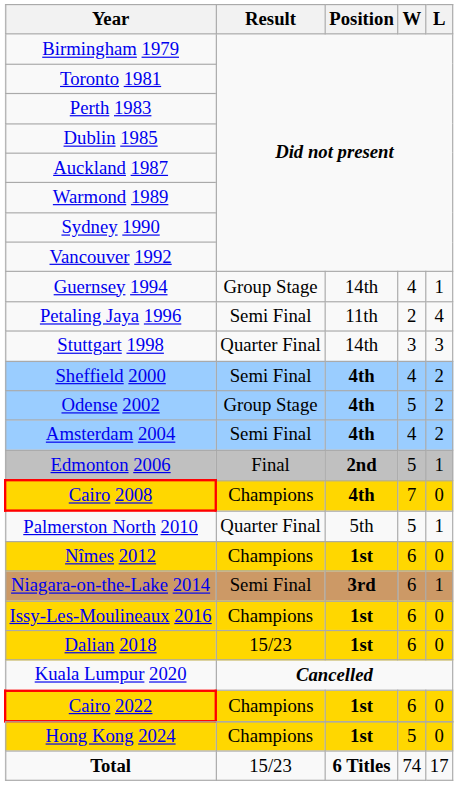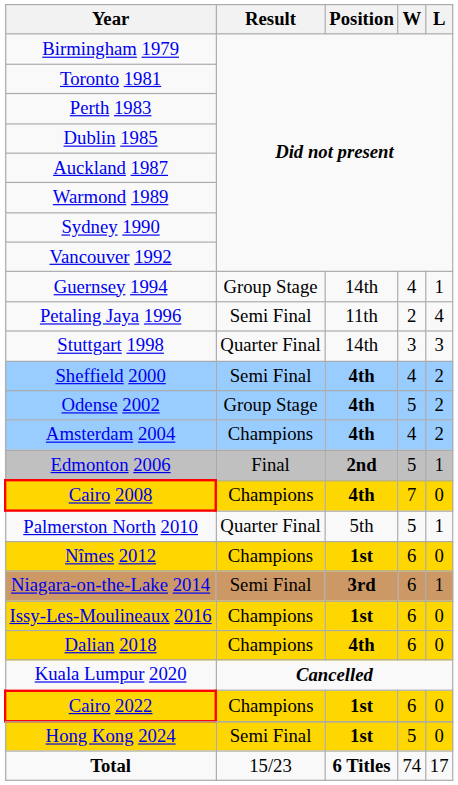 <table class="wikitable" style="text-align: center;">
 <tr>
 <th>Year</th>
 <th>Result</th>
 <th>Position</th>
 <th>W</th>
 <th>L</th>
 </tr>
 <tr>
 <td> <a href='#'>Birmingham</a> <a href='#'>1979</a></td>
 <td rowspan="8" colspan="4" style="text-align:center;"><strong><em>Did not present</em></strong></td>
 </tr>
 <tr>
 <td> <a href='#'>Toronto</a> <a href='#'>1981</a></td>
 </tr>
 <tr>
 <td> <a href='#'>Perth</a> <a href='#'>1983</a></td>
 </tr>
 <tr>
 <td> <a href='#'>Dublin</a> <a href='#'>1985</a></td>
 </tr>
 <tr>
 <td> <a href='#'>Auckland</a> <a href='#'>1987</a></td>
 </tr>
 <tr>
 <td> <a href='#'>Warmond</a> <a href='#'>1989</a></td>
 </tr>
 <tr>
 <td> <a href='#'>Sydney</a> <a href='#'>1990</a></td>
 </tr>
 <tr>
 <td> <a href='#'>Vancouver</a> <a href='#'>1992</a></td>
 </tr>
 <tr>
 <td> <a href='#'>Guernsey</a> <a href='#'>1994</a></td>
 <td>Group Stage</td>
 <td>14th</td>
 <td>4</td>
 <td>1</td>
 </tr>
 <tr>
 <td> <a href='#'>Petaling Jaya</a> <a href='#'>1996</a></td>
 <td>Semi Final</td>
 <td>11th</td>
 <td>2</td>
 <td>4</td>
 </tr>
 <tr>
 <td> <a href='#'>Stuttgart</a> <a href='#'>1998</a></td>
 <td>Quarter Final</td>
 <td>14th</td>
 <td>3</td>
 <td>3</td>
 </tr>
 <tr style="background:#9acdff;">
 <td> <a href='#'>Sheffield</a> <a href='#'>2000</a></td>
 <td>Semi Final</td>
 <td><strong>4th</strong></td>
 <td>4</td>
 <td>2</td>
 </tr>
 <tr style="background:#9acdff;">
 <td> <a href='#'>Odense</a> <a href='#'>2002</a></td>
 <td>Group Stage</td>
 <td><strong>4th</strong></td>
 <td>5</td>
 <td>2</td>
 </tr>
 <tr style="background:#9acdff;">
 <td> <a href='#'>Amsterdam</a> <a href='#'>2004</a></td>
-<td>Semi Final</td>
+<td>Champions</td>
 <td><strong>4th</strong></td>
 <td>4</td>
 <td>2</td>
 </tr>
 <tr style="background:silver;">
 <td> <a href='#'>Edmonton</a> <a href='#'>2006</a></td>
 <td>Final</td>
 <td><strong>2nd</strong></td>
 <td>5</td>
 <td>1</td>
 </tr>
 <tr style="background:gold;">
 <td style="border: 2px solid red"> <a href='#'>Cairo</a> <a href='#'>2008</a></td>
 <td>Champions</td>
 <td><strong>4th</strong></td>
 <td>7</td>
 <td>0</td>
 </tr>
 <tr>
 <td> <a href='#'>Palmerston North</a> <a href='#'>2010</a></td>
 <td>Quarter Final</td>
 <td>5th</td>
 <td>5</td>
 <td>1</td>
 </tr>
 <tr style="background:gold;">
 <td> <a href='#'>Nîmes</a> <a href='#'>2012</a></td>
 <td>Champions</td>
 <td><strong>1st</strong></td>
 <td>6</td>
 <td>0</td>
 </tr>
 <tr style="background:#c96;">
 <td> <a href='#'>Niagara-on-the-Lake</a> <a href='#'>2014</a></td>
 <td>Semi Final</td>
 <td><strong>3rd</strong></td>
 <td>6</td>
 <td>1</td>
 </tr>
 <tr style="background:gold;">
 <td> <a href='#'>Issy-Les-Moulineaux</a> <a href='#'>2016</a></td>
 <td>Champions</td>
 <td><strong>1st</strong></td>
 <td>6</td>
 <td>0</td>
 </tr>
 <tr style="background:gold;">
 <td> <a href='#'>Dalian</a> <a href='#'>2018</a></td>
-<td>15/23</td>
-<td><strong>1st</strong></td>
+<td>Champions</td>
+<td><strong>4th</strong></td>
 <td>6</td>
 <td>0</td>
 </tr>
 <tr>
 <td> <a href='#'>Kuala Lumpur</a> <a href='#'>2020</a></td>
 <td rowspan="1" colspan="4" align="center"><strong><em>Cancelled</em></strong></td>
 </tr>
 <tr style="background:gold;">
 <td style="border: 2px solid red"> <a href='#'>Cairo</a> <a href='#'>2022</a></td>
 <td>Champions</td>
 <td><strong>1st</strong></td>
 <td>6</td>
 <td>0</td>
 </tr>
 <tr>
 </tr>
 <tr style="background:gold;">
 <td> <a href='#'>Hong Kong</a> <a href='#'>2024</a></td>
-<td>Champions</td>
+<td>Semi Final</td>
 <td><strong>1st</strong></td>
 <td>5</td>
 <td>0</td>
 </tr>
 <tr>
 <td><strong>Total</strong></td>
 <td>15/23</td>
 <td><strong>6 Titles</strong></td>
 <td>74</td>
 <td>17</td>
 </tr>
 </table>
